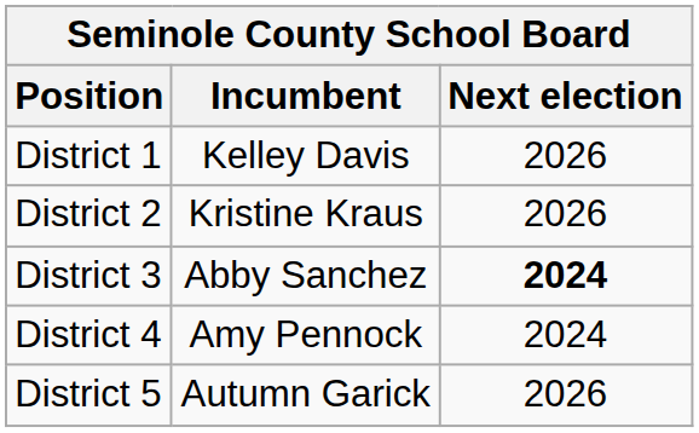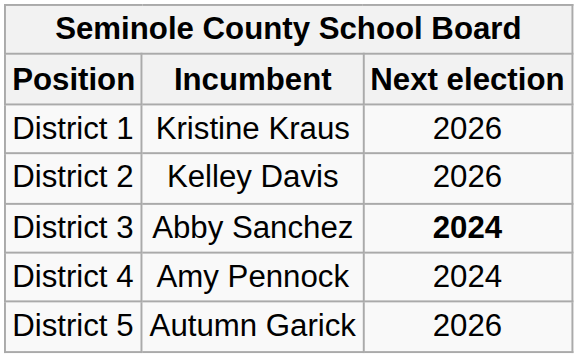 <table class=wikitable>
 <tr>
 <th colspan = 3>Seminole County School Board</th>
 </tr>
 <tr>
 <th>Position</th>
 <th>Incumbent</th>
 <th>Next election</th>
 </tr>
 <tr>
 <td>District 1</td>
-<td align="center">Kelley Davis</td>
+<td align="center">Kristine Kraus</td>
 <td align="center">2026</td>
 </tr>
 <tr>
 <td>District 2</td>
-<td align="center">Kristine Kraus</td>
+<td align="center">Kelley Davis</td>
 <td align="center">2026</td>
 </tr>
 <tr>
 <td>District 3</td>
 <td align="center">Abby Sanchez</td>
 <td align="center"><strong>2024</strong></td>
 </tr>
 <tr>
 <td>District 4</td>
 <td align="center">Amy Pennock</td>
 <td align="center">2024</td>
 </tr>
 <tr>
 <td>District 5</td>
 <td align="center">Autumn Garick</td>
 <td align="center">2026</td>
 </tr>
 </table>
